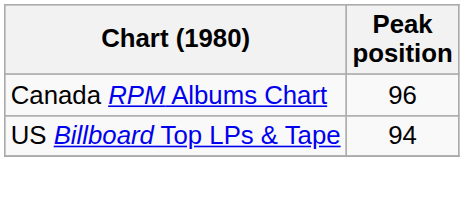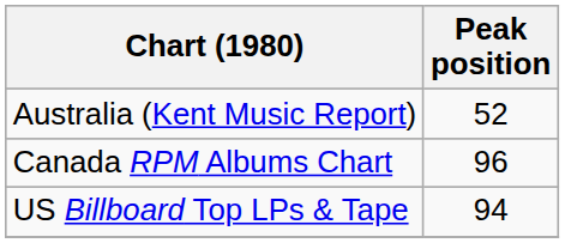 <table class="wikitable" style="text-align:center;">
 <tr>
 <th>Chart (1980)</th>
 <th>Peak<br>position</th>
+</tr>
+<tr>
+<td align="left">Australia (<a href='#'>Kent Music Report</a>)</td>
+<td style="text-align:center;">52</td>
 </tr>
 <tr>
 <td align="left">Canada <a href='#'><em>RPM</em> Albums Chart</a></td>
 <td>96</td>
 </tr>
 <tr>
 <td align="left">US <a href='#'><em>Billboard</em> Top LPs & Tape</a></td>
 <td>94</td>
 </tr>
 <tr>
 </tr>
 </table>
